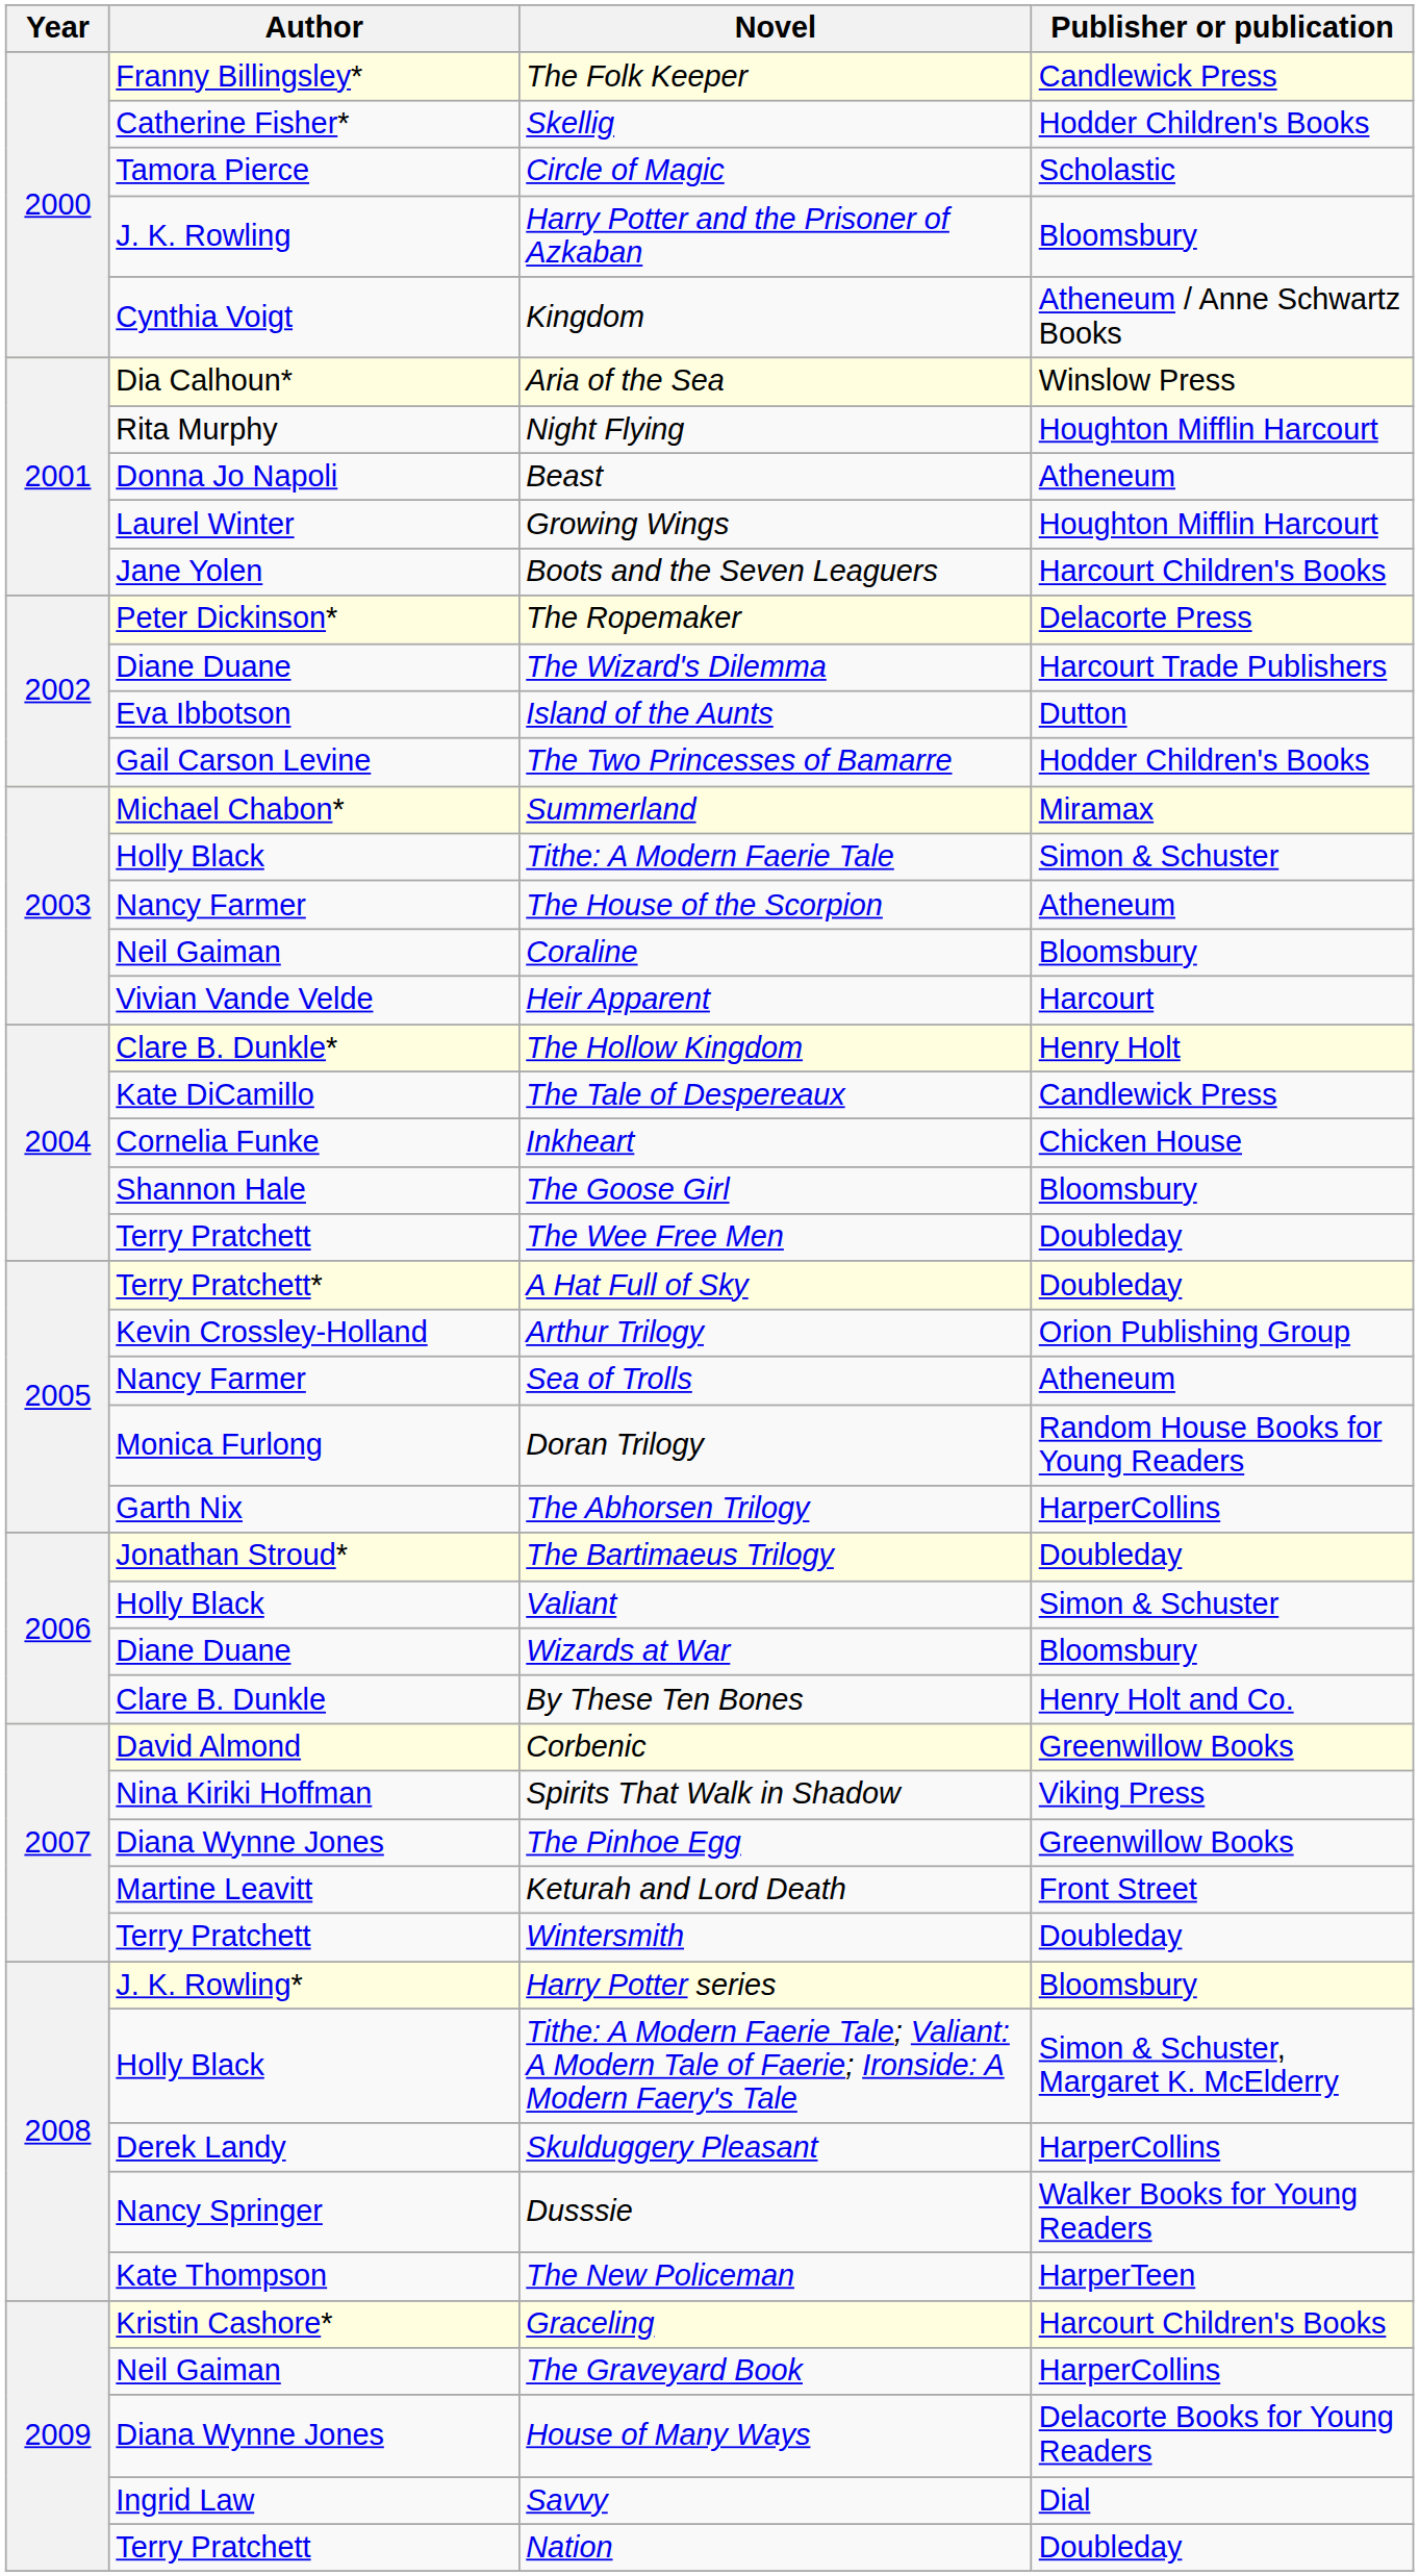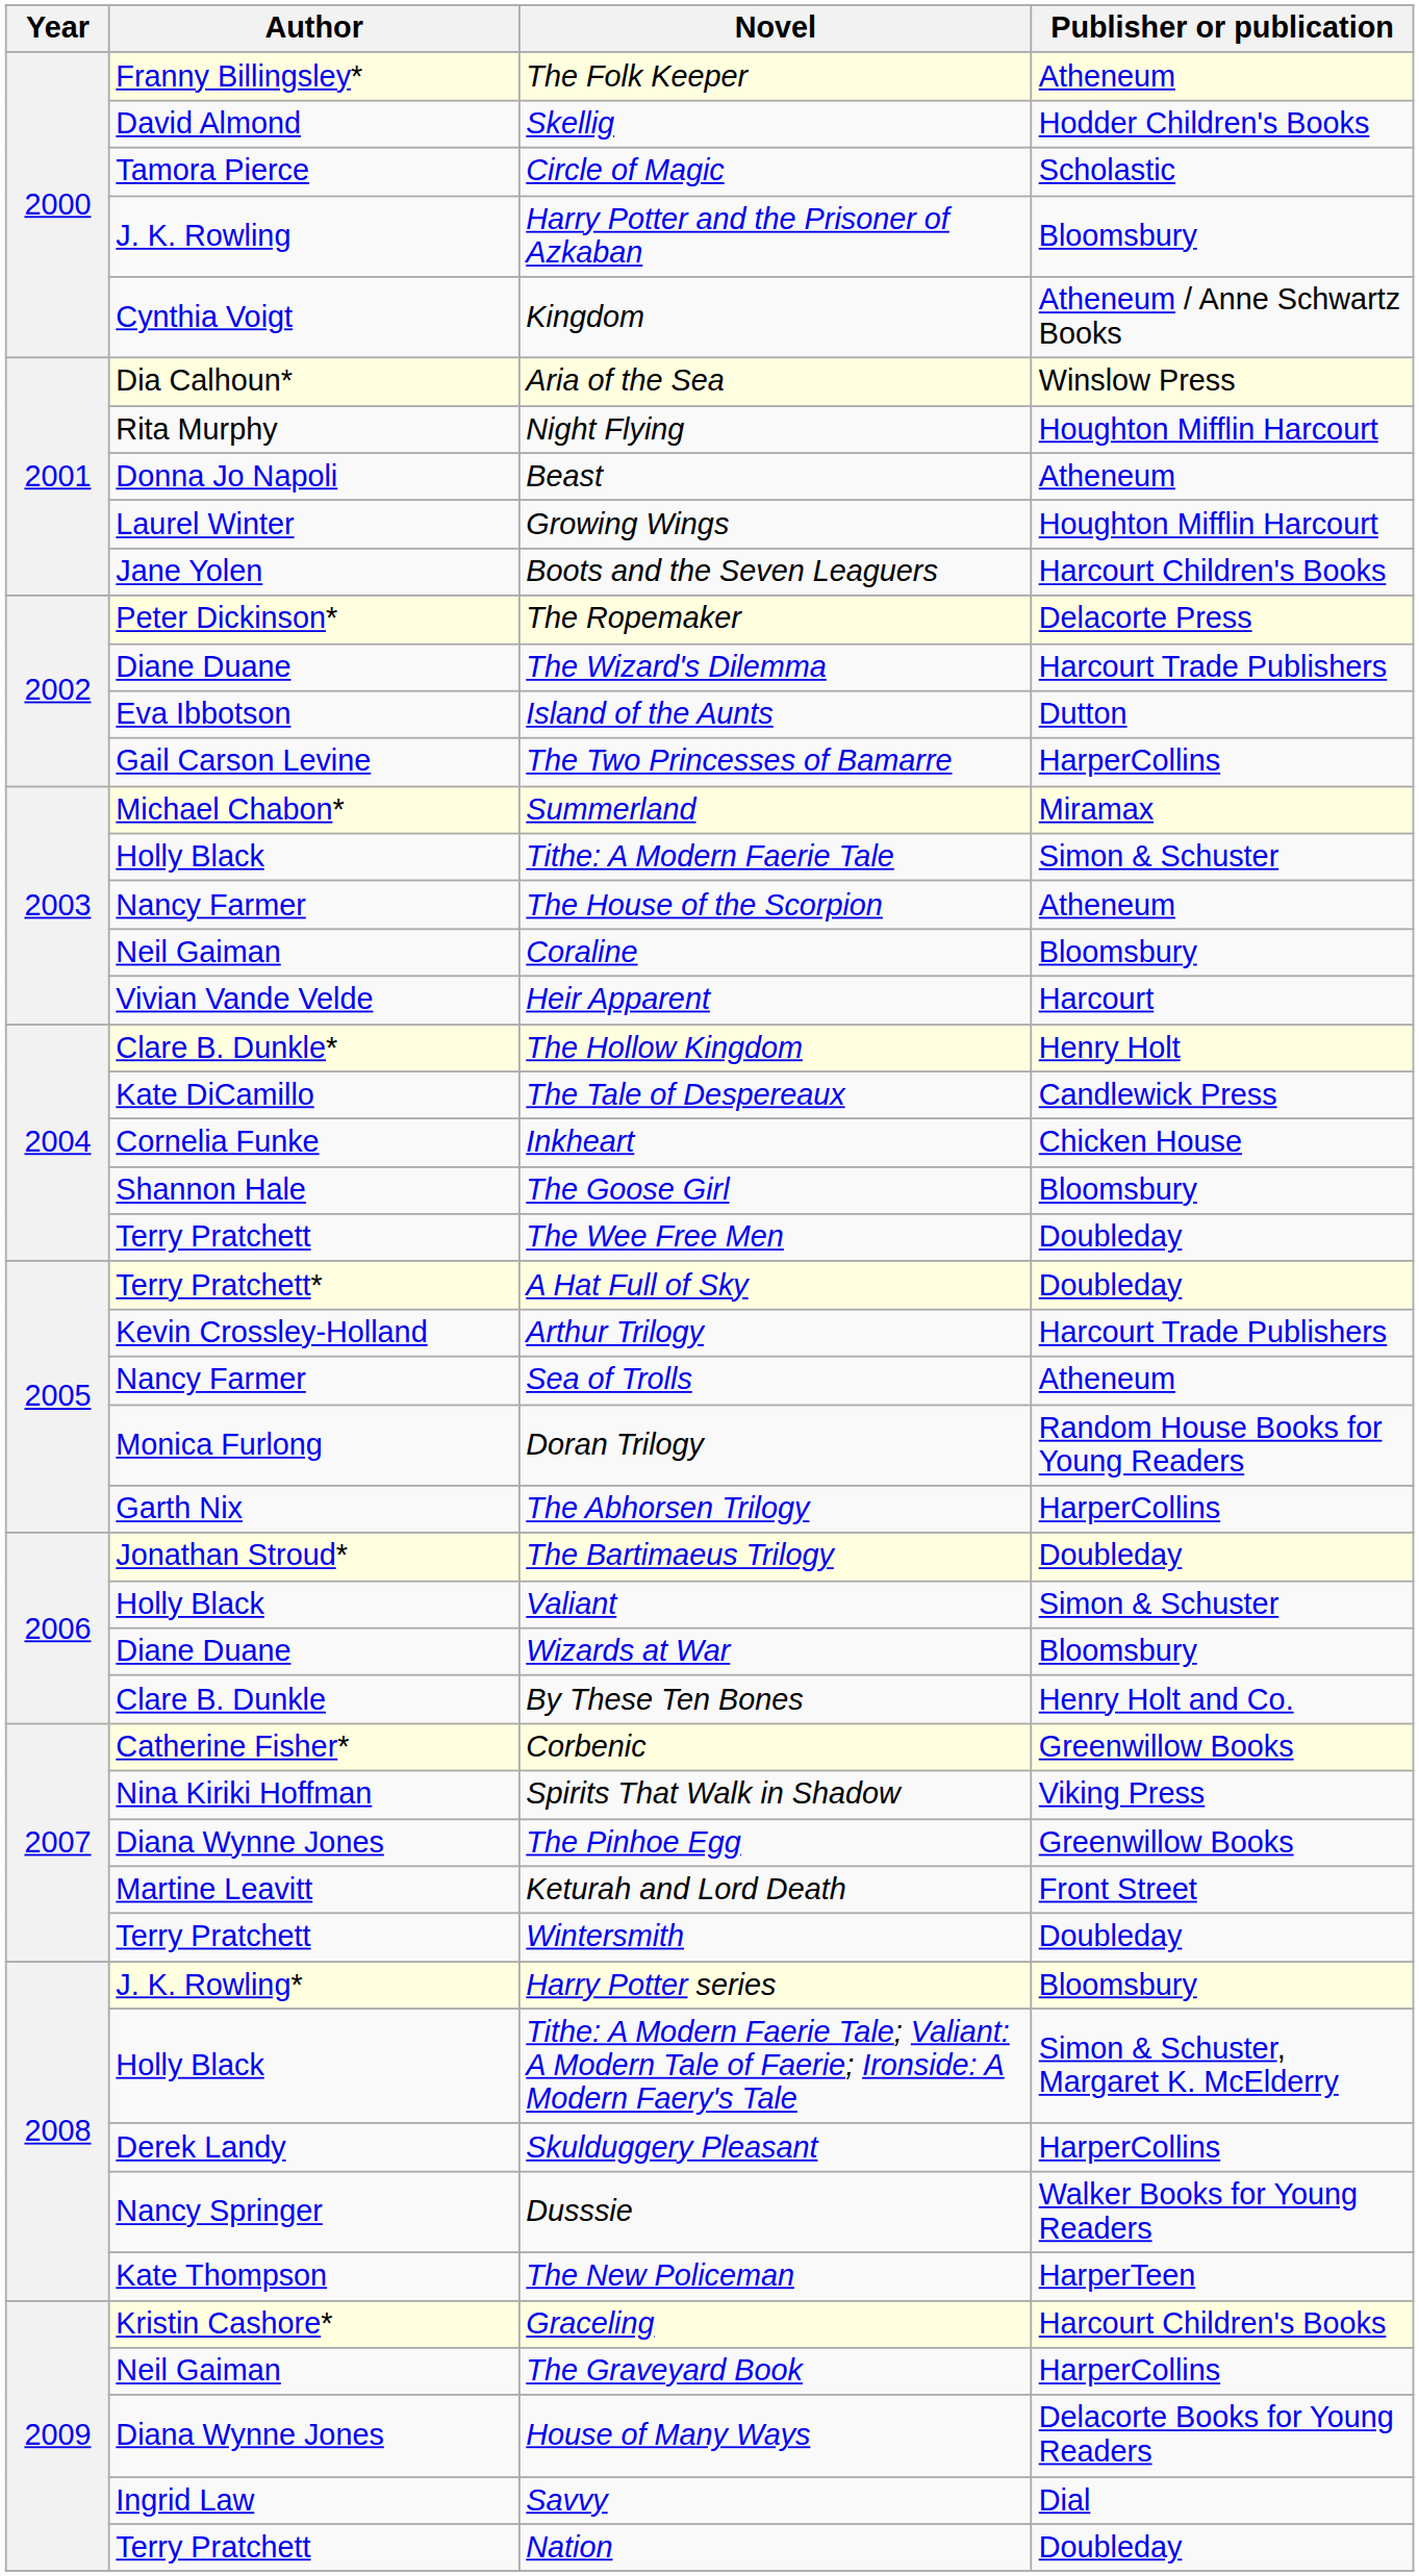 <table class="sortable wikitable" width="85%" style="margin: 1em auto 1em auto">
 <tr>
 <th width="7%" scope="col">Year</th>
 <th width="28%" scope="col">Author</th>
 <th width="35%" scope="col">Novel</th>
 <th width="26%" scope="col">Publisher or publication</th>
 </tr>
 <tr style="background:lightyellow;">
 <th rowspan="5" scope="row" align="center" style="font-weight:normal;"><a href='#'>2000</a></th>
 <td><a href='#'>Franny Billingsley</a>*</td>
 <td><em>The Folk Keeper</em></td>
-<td><a href='#'>Candlewick Press</a></td>
+<td><a href='#'>Atheneum</a></td>
 </tr>
 <tr>
-<td><a href='#'>Catherine Fisher</a>*</td>
+<td><a href='#'>David Almond</a></td>
 <td><em><a href='#'>Skellig</a></em></td>
 <td><a href='#'>Hodder Children's Books</a></td>
 </tr>
 <tr>
 <td><a href='#'>Tamora Pierce</a></td>
 <td><em><a href='#'>Circle of Magic</a></em></td>
 <td><a href='#'>Scholastic</a></td>
 </tr>
 <tr>
 <td><a href='#'>J. K. Rowling</a></td>
 <td><em><a href='#'>Harry Potter and the Prisoner of Azkaban</a></em></td>
 <td><a href='#'>Bloomsbury</a></td>
 </tr>
 <tr>
 <td><a href='#'>Cynthia Voigt</a></td>
 <td><em>Kingdom</em></td>
 <td><a href='#'>Atheneum</a> / Anne Schwartz Books</td>
 </tr>
 <tr style="background:lightyellow;">
 <th rowspan="5" scope="row" align="center" style="font-weight:normal;"><a href='#'>2001</a></th>
 <td>Dia Calhoun*</td>
 <td><em>Aria of the Sea</em></td>
 <td>Winslow Press</td>
 </tr>
 <tr>
 <td>Rita Murphy</td>
 <td><em>Night Flying</em></td>
 <td><a href='#'>Houghton Mifflin Harcourt</a></td>
 </tr>
 <tr>
 <td><a href='#'>Donna Jo Napoli</a></td>
 <td><em>Beast</em></td>
 <td><a href='#'>Atheneum</a></td>
 </tr>
 <tr>
 <td><a href='#'>Laurel Winter</a></td>
 <td><em>Growing Wings</em></td>
 <td><a href='#'>Houghton Mifflin Harcourt</a></td>
 </tr>
 <tr>
 <td><a href='#'>Jane Yolen</a></td>
 <td><em>Boots and the Seven Leaguers</em></td>
 <td><a href='#'>Harcourt Children's Books</a></td>
 </tr>
 <tr style="background:lightyellow;">
 <th rowspan="4" scope="row" align="center" style="font-weight:normal;"><a href='#'>2002</a></th>
 <td><a href='#'>Peter Dickinson</a>*</td>
 <td><em>The Ropemaker</em></td>
 <td><a href='#'>Delacorte Press</a></td>
 </tr>
 <tr>
 <td><a href='#'>Diane Duane</a></td>
 <td><em><a href='#'>The Wizard's Dilemma</a></em></td>
 <td><a href='#'>Harcourt Trade Publishers</a></td>
 </tr>
 <tr>
 <td><a href='#'>Eva Ibbotson</a></td>
 <td><em><a href='#'>Island of the Aunts</a></em></td>
 <td><a href='#'>Dutton</a></td>
 </tr>
 <tr>
 <td><a href='#'>Gail Carson Levine</a></td>
 <td><em><a href='#'>The Two Princesses of Bamarre</a></em></td>
-<td><a href='#'>Hodder Children's Books</a></td>
+<td><a href='#'>HarperCollins</a></td>
 </tr>
 <tr style="background:lightyellow;">
 <th rowspan="5" scope="row" align="center" style="font-weight:normal;"><a href='#'>2003</a></th>
 <td><a href='#'>Michael Chabon</a>*</td>
 <td><em><a href='#'>Summerland</a></em></td>
 <td><a href='#'>Miramax</a></td>
 </tr>
 <tr>
 <td><a href='#'>Holly Black</a></td>
 <td><em><a href='#'>Tithe: A Modern Faerie Tale</a></em></td>
 <td><a href='#'>Simon & Schuster</a></td>
 </tr>
 <tr>
 <td><a href='#'>Nancy Farmer</a></td>
 <td><em><a href='#'>The House of the Scorpion</a></em></td>
 <td><a href='#'>Atheneum</a></td>
 </tr>
 <tr>
 <td><a href='#'>Neil Gaiman</a></td>
 <td><em><a href='#'>Coraline</a></em></td>
 <td><a href='#'>Bloomsbury</a></td>
 </tr>
 <tr>
 <td><a href='#'>Vivian Vande Velde</a></td>
 <td><em><a href='#'>Heir Apparent</a></em></td>
 <td><a href='#'>Harcourt</a></td>
 </tr>
 <tr style="background:lightyellow;">
 <th rowspan="5" scope="row" align="center" style="font-weight:normal;"><a href='#'>2004</a></th>
 <td><a href='#'>Clare B. Dunkle</a>*</td>
 <td><em><a href='#'>The Hollow Kingdom</a></em></td>
 <td><a href='#'>Henry Holt</a></td>
 </tr>
 <tr>
 <td><a href='#'>Kate DiCamillo</a></td>
 <td><em><a href='#'>The Tale of Despereaux</a></em></td>
 <td><a href='#'>Candlewick Press</a></td>
 </tr>
 <tr>
 <td><a href='#'>Cornelia Funke</a></td>
 <td><em><a href='#'>Inkheart</a></em></td>
 <td><a href='#'>Chicken House</a></td>
 </tr>
 <tr>
 <td><a href='#'>Shannon Hale</a></td>
 <td><em><a href='#'>The Goose Girl</a></em></td>
 <td><a href='#'>Bloomsbury</a></td>
 </tr>
 <tr>
 <td><a href='#'>Terry Pratchett</a></td>
 <td><em><a href='#'>The Wee Free Men</a></em></td>
 <td><a href='#'>Doubleday</a></td>
 </tr>
 <tr style="background:lightyellow;">
 <th rowspan="5" scope="row" align="center" style="font-weight:normal;"><a href='#'>2005</a></th>
 <td><a href='#'>Terry Pratchett</a>*</td>
 <td><em><a href='#'>A Hat Full of Sky</a></em></td>
 <td><a href='#'>Doubleday</a></td>
 </tr>
 <tr>
 <td><a href='#'>Kevin Crossley-Holland</a></td>
 <td><em><a href='#'>Arthur Trilogy</a></em></td>
-<td><a href='#'>Orion Publishing Group</a></td>
+<td><a href='#'>Harcourt Trade Publishers</a></td>
 </tr>
 <tr>
 <td><a href='#'>Nancy Farmer</a></td>
 <td><em><a href='#'>Sea of Trolls</a></em></td>
 <td><a href='#'>Atheneum</a></td>
 </tr>
 <tr>
 <td><a href='#'>Monica Furlong</a></td>
 <td><em>Doran Trilogy</em></td>
 <td><a href='#'>Random House Books for Young Readers</a></td>
 </tr>
 <tr>
 <td><a href='#'>Garth Nix</a></td>
 <td><em><a href='#'>The Abhorsen Trilogy</a></em></td>
 <td><a href='#'>HarperCollins</a></td>
 </tr>
 <tr style="background:lightyellow;">
 <th rowspan="4" scope="row" align="center" style="font-weight:normal;"><a href='#'>2006</a></th>
 <td><a href='#'>Jonathan Stroud</a>*</td>
 <td><em><a href='#'>The Bartimaeus Trilogy</a></em></td>
 <td><a href='#'>Doubleday</a></td>
 </tr>
 <tr>
 <td><a href='#'>Holly Black</a></td>
 <td><em><a href='#'>Valiant</a></em></td>
 <td><a href='#'>Simon & Schuster</a></td>
 </tr>
 <tr>
 <td><a href='#'>Diane Duane</a></td>
 <td><em><a href='#'>Wizards at War</a></em></td>
 <td><a href='#'>Bloomsbury</a></td>
 </tr>
 <tr>
 <td><a href='#'>Clare B. Dunkle</a></td>
 <td><em>By These Ten Bones</em></td>
 <td><a href='#'>Henry Holt and Co.</a></td>
 </tr>
 <tr style="background:lightyellow;">
 <th rowspan="5" scope="row" align="center" style="font-weight:normal;"><a href='#'>2007</a></th>
-<td><a href='#'>David Almond</a></td>
+<td><a href='#'>Catherine Fisher</a>*</td>
 <td><em>Corbenic</em></td>
 <td><a href='#'>Greenwillow Books</a></td>
 </tr>
 <tr>
 <td><a href='#'>Nina Kiriki Hoffman</a></td>
 <td><em>Spirits That Walk in Shadow</em></td>
 <td><a href='#'>Viking Press</a></td>
 </tr>
 <tr>
 <td><a href='#'>Diana Wynne Jones</a></td>
 <td><em><a href='#'>The Pinhoe Egg</a></em></td>
 <td><a href='#'>Greenwillow Books</a></td>
 </tr>
 <tr>
 <td><a href='#'>Martine Leavitt</a></td>
 <td><em>Keturah and Lord Death</em></td>
 <td><a href='#'>Front Street</a></td>
 </tr>
 <tr>
 <td><a href='#'>Terry Pratchett</a></td>
 <td><em><a href='#'>Wintersmith</a></em></td>
 <td><a href='#'>Doubleday</a></td>
 </tr>
 <tr style="background:lightyellow;">
 <th rowspan="5" scope="row" align="center" style="font-weight:normal;"><a href='#'>2008</a></th>
 <td><a href='#'>J. K. Rowling</a>*</td>
 <td><em><a href='#'>Harry Potter</a> series</em></td>
 <td><a href='#'>Bloomsbury</a></td>
 </tr>
 <tr>
 <td><a href='#'>Holly Black</a></td>
 <td><em><a href='#'>Tithe: A Modern Faerie Tale</a>; <a href='#'>Valiant: A Modern Tale of Faerie</a>; <a href='#'>Ironside: A Modern Faery's Tale</a></em></td>
 <td><a href='#'>Simon & Schuster</a>, <a href='#'>Margaret K. McElderry</a></td>
 </tr>
 <tr>
 <td><a href='#'>Derek Landy</a></td>
 <td><em><a href='#'>Skulduggery Pleasant</a></em></td>
 <td><a href='#'>HarperCollins</a></td>
 </tr>
 <tr>
 <td><a href='#'>Nancy Springer</a></td>
 <td><em>Dusssie</em></td>
 <td><a href='#'>Walker Books for Young Readers</a></td>
 </tr>
 <tr>
 <td><a href='#'>Kate Thompson</a></td>
 <td><em><a href='#'>The New Policeman</a></em></td>
 <td><a href='#'>HarperTeen</a></td>
 </tr>
 <tr style="background:lightyellow;">
 <th rowspan="5" scope="row" align="center" style="font-weight:normal;"><a href='#'>2009</a></th>
 <td><a href='#'>Kristin Cashore</a>*</td>
 <td><em><a href='#'>Graceling</a></em></td>
 <td><a href='#'>Harcourt Children's Books</a></td>
 </tr>
 <tr>
 <td><a href='#'>Neil Gaiman</a></td>
 <td><em><a href='#'>The Graveyard Book</a></em></td>
 <td><a href='#'>HarperCollins</a></td>
 </tr>
 <tr>
 <td><a href='#'>Diana Wynne Jones</a></td>
 <td><em><a href='#'>House of Many Ways</a></em></td>
 <td><a href='#'>Delacorte Books for Young Readers</a></td>
 </tr>
 <tr>
 <td><a href='#'>Ingrid Law</a></td>
 <td><em><a href='#'>Savvy</a></em></td>
 <td><a href='#'>Dial</a></td>
 </tr>
 <tr>
 <td><a href='#'>Terry Pratchett</a></td>
 <td><em><a href='#'>Nation</a></em></td>
 <td><a href='#'>Doubleday</a></td>
 </tr>
 </table>
